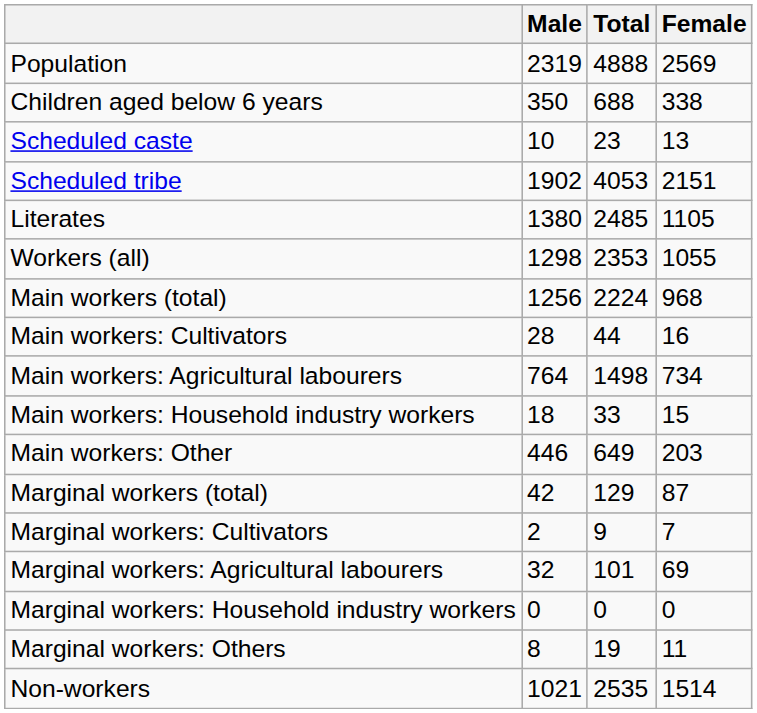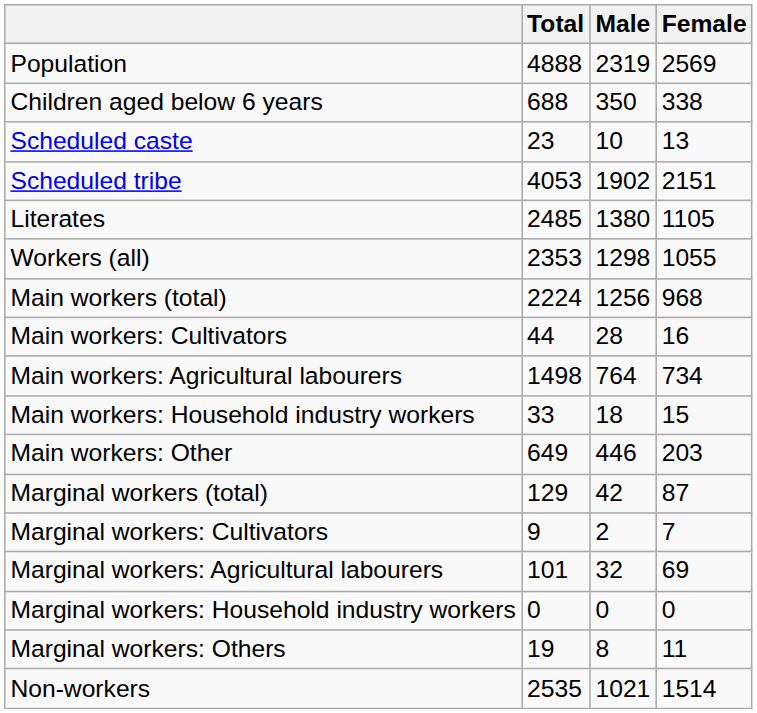 <table class="wikitable sortable">
 <tr>
 <th></th>
+<th>Total</th>
 <th>Male</th>
-<th>Total</th>
 <th>Female</th>
 </tr>
 <tr>
 <td>Population</td>
+<td>4888</td>
 <td>2319</td>
-<td>4888</td>
 <td>2569</td>
 </tr>
 <tr>
 <td>Children aged below 6 years</td>
+<td>688</td>
 <td>350</td>
-<td>688</td>
 <td>338</td>
 </tr>
 <tr>
 <td><a href='#'>Scheduled caste</a></td>
+<td>23</td>
 <td>10</td>
-<td>23</td>
 <td>13</td>
 </tr>
 <tr>
 <td><a href='#'>Scheduled tribe</a></td>
+<td>4053</td>
 <td>1902</td>
-<td>4053</td>
 <td>2151</td>
 </tr>
 <tr>
 <td>Literates</td>
+<td>2485</td>
 <td>1380</td>
-<td>2485</td>
 <td>1105</td>
 </tr>
 <tr>
 <td>Workers (all)</td>
+<td>2353</td>
 <td>1298</td>
-<td>2353</td>
 <td>1055</td>
 </tr>
 <tr>
 <td>Main workers (total)</td>
+<td>2224</td>
 <td>1256</td>
-<td>2224</td>
 <td>968</td>
 </tr>
 <tr>
 <td>Main workers: Cultivators</td>
+<td>44</td>
 <td>28</td>
-<td>44</td>
 <td>16</td>
 </tr>
 <tr>
 <td>Main workers: Agricultural labourers</td>
+<td>1498</td>
 <td>764</td>
-<td>1498</td>
 <td>734</td>
 </tr>
 <tr>
 <td>Main workers: Household industry workers</td>
+<td>33</td>
 <td>18</td>
-<td>33</td>
 <td>15</td>
 </tr>
 <tr>
 <td>Main workers: Other</td>
+<td>649</td>
 <td>446</td>
-<td>649</td>
 <td>203</td>
 </tr>
 <tr>
 <td>Marginal workers (total)</td>
+<td>129</td>
 <td>42</td>
-<td>129</td>
 <td>87</td>
 </tr>
 <tr>
 <td>Marginal workers: Cultivators</td>
+<td>9</td>
 <td>2</td>
-<td>9</td>
 <td>7</td>
 </tr>
 <tr>
 <td>Marginal workers: Agricultural labourers</td>
+<td>101</td>
 <td>32</td>
-<td>101</td>
 <td>69</td>
 </tr>
 <tr>
 <td>Marginal workers: Household industry workers</td>
 <td>0</td>
 <td>0</td>
 <td>0</td>
 </tr>
 <tr>
 <td>Marginal workers: Others</td>
+<td>19</td>
 <td>8</td>
-<td>19</td>
 <td>11</td>
 </tr>
 <tr>
 <td>Non-workers</td>
+<td>2535</td>
 <td>1021</td>
-<td>2535</td>
 <td>1514</td>
 </tr>
 </table>
